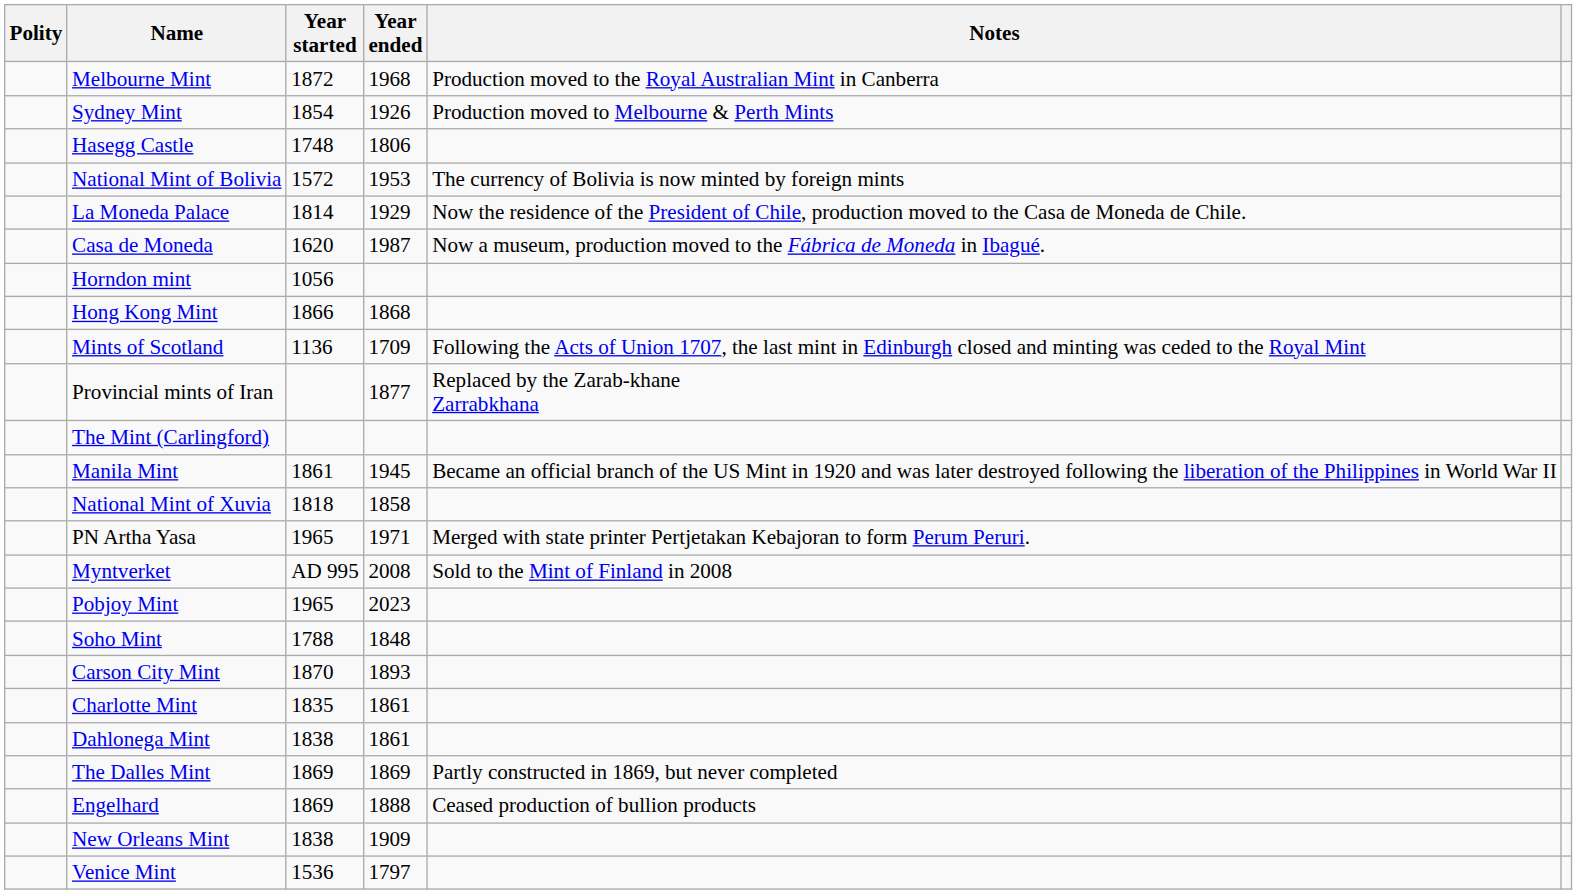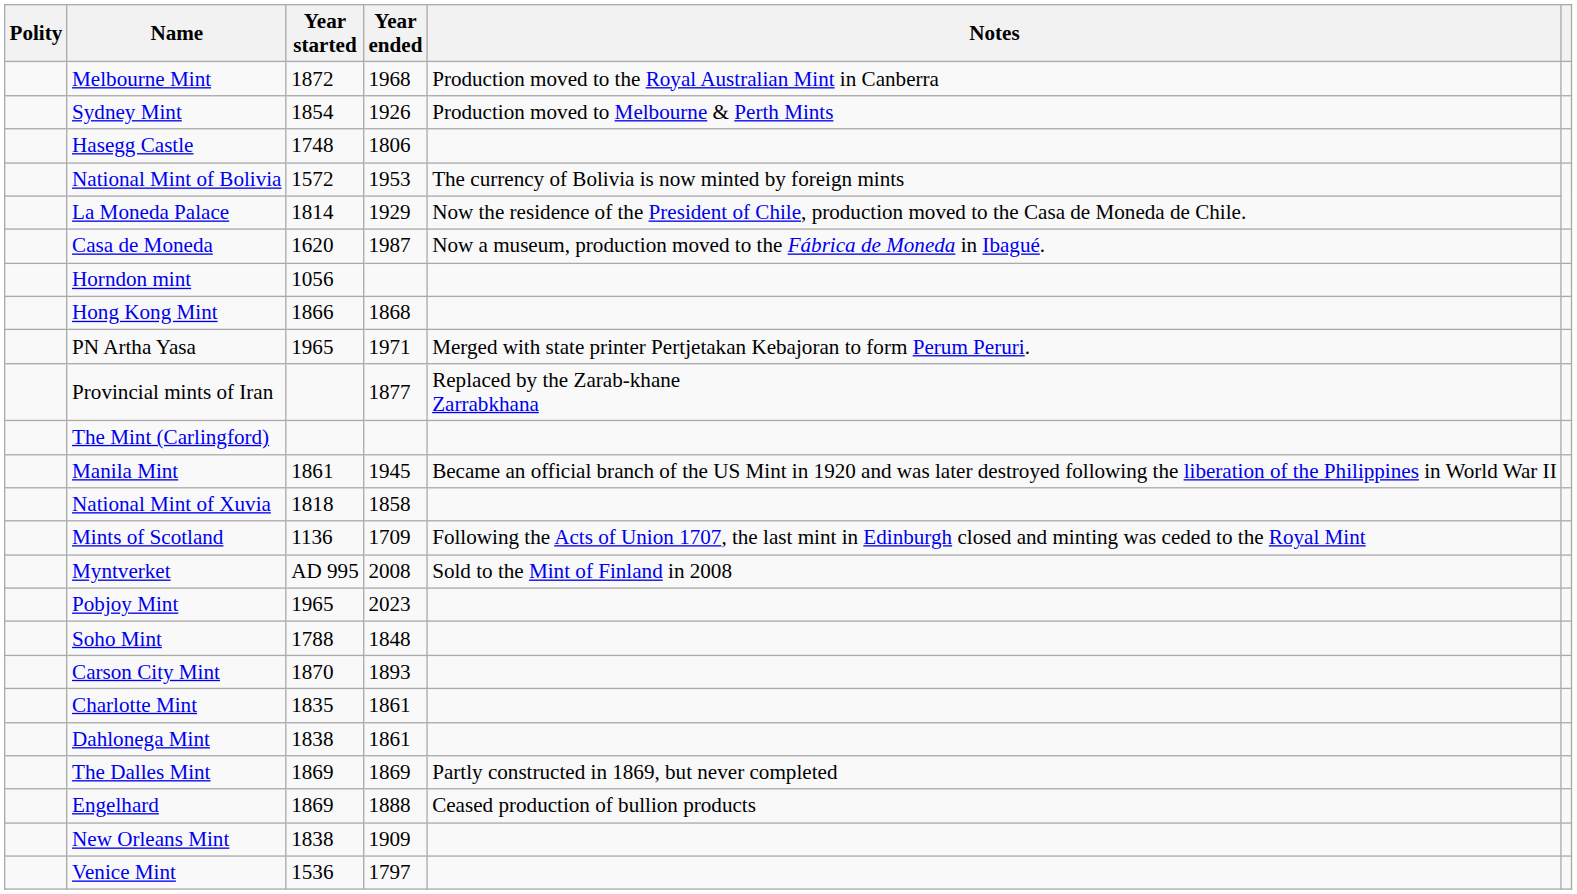 <table class="wikitable">
 <tr>
 <th>Polity</th>
 <th>Name</th>
 <th>Year<br>started</th>
 <th>Year<br>ended</th>
 <th>Notes</th>
 <th></th>
 </tr>
 <tr>
 <td><strong></strong></td>
 <td><a href='#'>Melbourne Mint</a></td>
 <td>1872</td>
 <td>1968</td>
 <td>Production moved to the <a href='#'>Royal Australian Mint</a> in Canberra</td>
 <td></td>
 </tr>
 <tr>
 <td><strong></strong></td>
 <td><a href='#'>Sydney Mint</a></td>
 <td>1854</td>
 <td>1926</td>
 <td>Production moved to <a href='#'>Melbourne</a> & <a href='#'>Perth Mints</a></td>
 <td></td>
 </tr>
 <tr>
 <td><strong></strong></td>
 <td><a href='#'>Hasegg Castle</a></td>
 <td>1748</td>
 <td>1806</td>
 <td></td>
 <td></td>
 </tr>
 <tr>
 <td><strong></strong></td>
 <td><a href='#'>National Mint of Bolivia</a></td>
 <td>1572</td>
 <td>1953</td>
 <td>The currency of Bolivia is now minted by foreign mints</td>
 </tr>
 <tr>
 <td><strong></strong></td>
 <td><a href='#'>La Moneda Palace</a></td>
 <td>1814</td>
 <td>1929</td>
 <td>Now the residence of the <a href='#'>President of Chile</a>, production moved to the Casa de Moneda de Chile.</td>
 </tr>
 <tr>
 <td><strong></strong></td>
 <td><a href='#'>Casa de Moneda</a></td>
 <td>1620</td>
 <td>1987</td>
 <td>Now a museum, production moved to the <em><a href='#'>Fábrica de Moneda</a></em> in <a href='#'>Ibagué</a>.</td>
 <td></td>
 </tr>
 <tr>
 <td><strong></strong></td>
 <td><a href='#'>Horndon mint</a></td>
 <td>1056</td>
 <td></td>
 <td></td>
 <td></td>
 </tr>
 <tr>
 <td><strong></strong></td>
 <td><a href='#'>Hong Kong Mint</a></td>
 <td>1866</td>
 <td>1868</td>
 <td></td>
 <td></td>
 </tr>
 <tr>
 <td><strong></strong></td>
-<td><a href='#'>Mints of Scotland</a></td>
-<td>1136</td>
-<td>1709</td>
-<td>Following the <a href='#'>Acts of Union 1707</a>, the last mint in <a href='#'>Edinburgh</a> closed and minting was ceded to the <a href='#'>Royal Mint</a></td>
+<td>PN Artha Yasa</td>
+<td>1965</td>
+<td>1971</td>
+<td>Merged with state printer Pertjetakan Kebajoran to form <a href='#'>Perum Peruri</a>.</td>
 <td></td>
 </tr>
 <tr>
 <td><strong></strong></td>
 <td>Provincial mints of Iran</td>
 <td></td>
 <td>1877</td>
 <td>Replaced by the Zarab-khane<br><a href='#'>Zarrabkhana</a></td>
 <td></td>
 </tr>
 <tr>
 <td><strong></strong></td>
 <td><a href='#'>The Mint (Carlingford)</a></td>
 <td></td>
 <td></td>
 <td></td>
 </tr>
 <tr>
 <td><strong></strong></td>
 <td><a href='#'>Manila Mint</a></td>
 <td>1861</td>
 <td>1945</td>
 <td>Became an official branch of the US Mint in 1920 and was later destroyed following the <a href='#'>liberation of the Philippines</a> in World War II</td>
 <td></td>
 </tr>
 <tr>
 <td><strong></strong></td>
 <td><a href='#'>National Mint of Xuvia</a></td>
 <td>1818</td>
 <td>1858</td>
 <td></td>
 <td></td>
 </tr>
 <tr>
 <td><strong></strong></td>
-<td>PN Artha Yasa</td>
-<td>1965</td>
-<td>1971</td>
-<td>Merged with state printer Pertjetakan Kebajoran to form <a href='#'>Perum Peruri</a>.</td>
+<td><a href='#'>Mints of Scotland</a></td>
+<td>1136</td>
+<td>1709</td>
+<td>Following the <a href='#'>Acts of Union 1707</a>, the last mint in <a href='#'>Edinburgh</a> closed and minting was ceded to the <a href='#'>Royal Mint</a></td>
 <td></td>
 </tr>
 <tr>
 <td><strong></strong></td>
 <td><a href='#'>Myntverket</a></td>
 <td>AD 995</td>
 <td>2008</td>
 <td>Sold to the <a href='#'>Mint of Finland</a> in 2008</td>
 <td></td>
 </tr>
 <tr>
 <td><strong></strong></td>
 <td><a href='#'>Pobjoy Mint</a></td>
 <td>1965</td>
 <td>2023</td>
 <td></td>
 <td></td>
 </tr>
 <tr>
 <td><strong></strong></td>
 <td><a href='#'>Soho Mint</a></td>
 <td>1788</td>
 <td>1848</td>
 <td></td>
 </tr>
 <tr>
 <td><strong></strong></td>
 <td><a href='#'>Carson City Mint</a></td>
 <td>1870</td>
 <td>1893</td>
 <td></td>
 <td></td>
 </tr>
 <tr>
 <td><strong></strong></td>
 <td><a href='#'>Charlotte Mint</a></td>
 <td>1835</td>
 <td>1861</td>
 <td></td>
 <td></td>
 </tr>
 <tr>
 <td><strong></strong></td>
 <td><a href='#'>Dahlonega Mint</a></td>
 <td>1838</td>
 <td>1861</td>
 <td></td>
 <td></td>
 </tr>
 <tr>
 <td><strong></strong></td>
 <td><a href='#'>The Dalles Mint</a></td>
 <td>1869</td>
 <td>1869</td>
 <td>Partly constructed in 1869, but never completed</td>
 <td></td>
 </tr>
 <tr>
 <td><strong></strong></td>
 <td><a href='#'>Engelhard</a></td>
 <td>1869</td>
 <td>1888</td>
 <td>Ceased production of bullion products</td>
 <td></td>
 </tr>
 <tr>
 <td><strong></strong></td>
 <td><a href='#'>New Orleans Mint</a></td>
 <td>1838</td>
 <td>1909</td>
 <td></td>
 <td></td>
 </tr>
 <tr>
 <td><strong></strong></td>
 <td><a href='#'>Venice Mint</a></td>
 <td>1536</td>
 <td>1797</td>
 <td></td>
 <td></td>
 </tr>
 </table>
